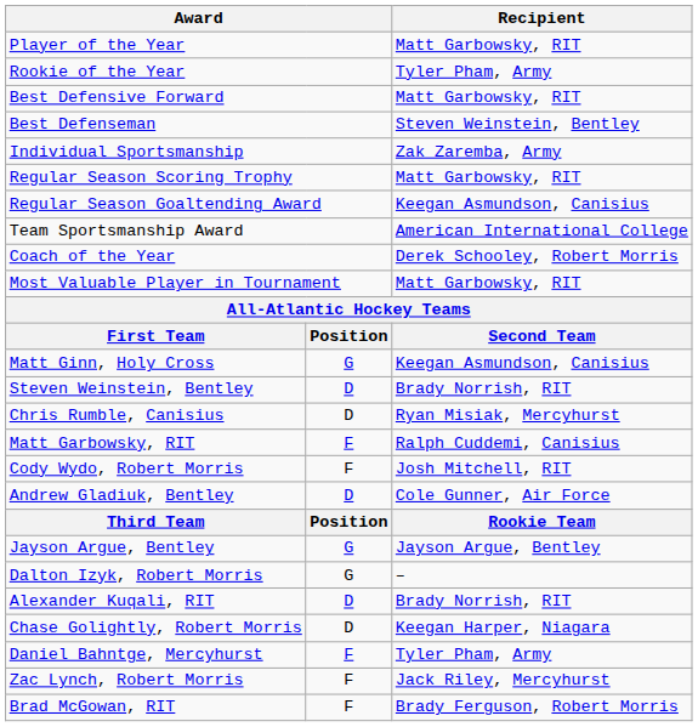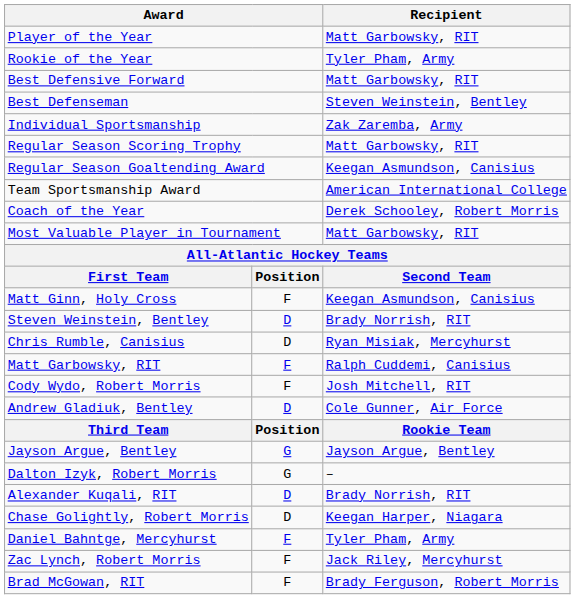 <table class="wikitable">
 <tr>
 <th colspan=2>Award</th>
 <th>Recipient</th>
 </tr>
 <tr>
 <td colspan=2><a href='#'>Player of the Year</a></td>
 <td><a href='#'>Matt Garbowsky</a>, <a href='#'>RIT</a></td>
 </tr>
 <tr>
 <td colspan=2><a href='#'>Rookie of the Year</a></td>
 <td><a href='#'>Tyler Pham</a>, <a href='#'>Army</a></td>
 </tr>
 <tr>
 <td colspan=2><a href='#'>Best Defensive Forward</a></td>
 <td><a href='#'>Matt Garbowsky</a>, <a href='#'>RIT</a></td>
 </tr>
 <tr>
 <td colspan=2><a href='#'>Best Defenseman</a></td>
 <td><a href='#'>Steven Weinstein</a>, <a href='#'>Bentley</a></td>
 </tr>
 <tr>
 <td colspan=2><a href='#'>Individual Sportsmanship</a></td>
 <td><a href='#'>Zak Zaremba</a>, <a href='#'>Army</a></td>
 </tr>
 <tr>
 <td colspan=2><a href='#'>Regular Season Scoring Trophy</a></td>
 <td><a href='#'>Matt Garbowsky</a>, <a href='#'>RIT</a></td>
 </tr>
 <tr>
 <td colspan=2><a href='#'>Regular Season Goaltending Award</a></td>
 <td><a href='#'>Keegan Asmundson</a>, <a href='#'>Canisius</a></td>
 </tr>
 <tr>
 <td colspan=2>Team Sportsmanship Award</td>
 <td><a href='#'>American International College</a></td>
 </tr>
 <tr>
 <td colspan=2><a href='#'>Coach of the Year</a></td>
 <td><a href='#'>Derek Schooley</a>, <a href='#'>Robert Morris</a></td>
 </tr>
 <tr>
 <td colspan=2><a href='#'>Most Valuable Player in Tournament</a></td>
 <td><a href='#'>Matt Garbowsky</a>, <a href='#'>RIT</a></td>
 </tr>
 <tr>
 <th colspan=3><a href='#'>All-Atlantic Hockey Teams</a></th>
 </tr>
 <tr>
 <th><a href='#'>First Team</a></th>
 <th>Position</th>
 <th><a href='#'>Second Team</a></th>
 </tr>
 <tr>
 <td><a href='#'>Matt Ginn</a>, <a href='#'>Holy Cross</a></td>
-<td align=center><a href='#'>G</a></td>
+<td align=center>F</td>
 <td><a href='#'>Keegan Asmundson</a>, <a href='#'>Canisius</a></td>
 </tr>
 <tr>
 <td><a href='#'>Steven Weinstein</a>, <a href='#'>Bentley</a></td>
 <td align=center><a href='#'>D</a></td>
 <td><a href='#'>Brady Norrish</a>, <a href='#'>RIT</a></td>
 </tr>
 <tr>
 <td><a href='#'>Chris Rumble</a>, <a href='#'>Canisius</a></td>
 <td align=center>D</td>
 <td><a href='#'>Ryan Misiak</a>, <a href='#'>Mercyhurst</a></td>
 </tr>
 <tr>
 <td><a href='#'>Matt Garbowsky</a>, <a href='#'>RIT</a></td>
 <td align=center><a href='#'>F</a></td>
 <td><a href='#'>Ralph Cuddemi</a>, <a href='#'>Canisius</a></td>
 </tr>
 <tr>
 <td><a href='#'>Cody Wydo</a>, <a href='#'>Robert Morris</a></td>
 <td align=center>F</td>
 <td><a href='#'>Josh Mitchell</a>, <a href='#'>RIT</a></td>
 </tr>
 <tr>
 <td><a href='#'>Andrew Gladiuk</a>, <a href='#'>Bentley</a></td>
 <td align=center><a href='#'>D</a></td>
 <td><a href='#'>Cole Gunner</a>, <a href='#'>Air Force</a></td>
 </tr>
 <tr>
 <th><a href='#'>Third Team</a></th>
 <th>Position</th>
 <th><a href='#'>Rookie Team</a></th>
 </tr>
 <tr>
 <td><a href='#'>Jayson Argue</a>, <a href='#'>Bentley</a></td>
 <td align=center><a href='#'>G</a></td>
 <td><a href='#'>Jayson Argue</a>, <a href='#'>Bentley</a></td>
 </tr>
 <tr>
 <td><a href='#'>Dalton Izyk</a>, <a href='#'>Robert Morris</a></td>
 <td align=center>G</td>
 <td>–</td>
 </tr>
 <tr>
 <td><a href='#'>Alexander Kuqali</a>, <a href='#'>RIT</a></td>
 <td align=center><a href='#'>D</a></td>
 <td><a href='#'>Brady Norrish</a>, <a href='#'>RIT</a></td>
 </tr>
 <tr>
 <td><a href='#'>Chase Golightly</a>, <a href='#'>Robert Morris</a></td>
 <td align=center>D</td>
 <td><a href='#'>Keegan Harper</a>, <a href='#'>Niagara</a></td>
 </tr>
 <tr>
 <td><a href='#'>Daniel Bahntge</a>, <a href='#'>Mercyhurst</a></td>
 <td align=center><a href='#'>F</a></td>
 <td><a href='#'>Tyler Pham</a>, <a href='#'>Army</a></td>
 </tr>
 <tr>
 <td><a href='#'>Zac Lynch</a>, <a href='#'>Robert Morris</a></td>
 <td align=center>F</td>
 <td><a href='#'>Jack Riley</a>, <a href='#'>Mercyhurst</a></td>
 </tr>
 <tr>
 <td><a href='#'>Brad McGowan</a>, <a href='#'>RIT</a></td>
 <td align=center>F</td>
 <td><a href='#'>Brady Ferguson</a>, <a href='#'>Robert Morris</a></td>
 </tr>
 </table>
